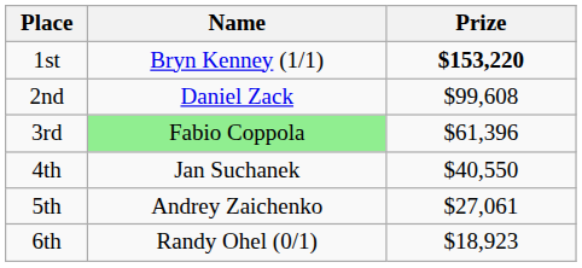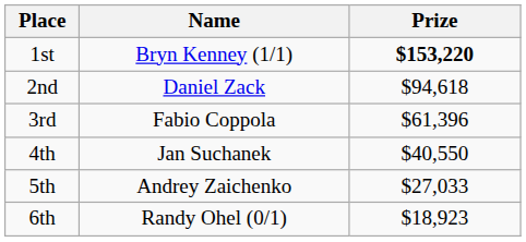 <table class="wikitable">
 <tr>
 <th width="50">Place</th>
 <th width="200">Name</th>
 <th width="125">Prize</th>
 </tr>
 <tr>
 <td align = "center">1st</td>
 <td align = "center"><a href='#'>Bryn Kenney</a> (1/1)</td>
 <td align = "center"><strong>$153,220</strong></td>
 </tr>
 <tr>
 <td align = "center">2nd</td>
 <td align = "center"><a href='#'>Daniel Zack</a></td>
-<td align = "center">$99,608</td>
+<td align = "center">$94,618</td>
 </tr>
 <tr>
 <td align = "center">3rd</td>
-<td align = "center" style="background: lightgreen;">Fabio Coppola</td>
+<td align = "center">Fabio Coppola</td>
 <td align = "center">$61,396</td>
 </tr>
 <tr>
 <td align = "center">4th</td>
 <td align = "center">Jan Suchanek</td>
 <td align = "center">$40,550</td>
 </tr>
 <tr>
 <td align = "center">5th</td>
 <td align = "center">Andrey Zaichenko</td>
-<td align = "center">$27,061</td>
+<td align = "center">$27,033</td>
 </tr>
 <tr>
 <td align = "center">6th</td>
 <td align = "center">Randy Ohel (0/1)</td>
 <td align = "center">$18,923</td>
 </tr>
 </table>
